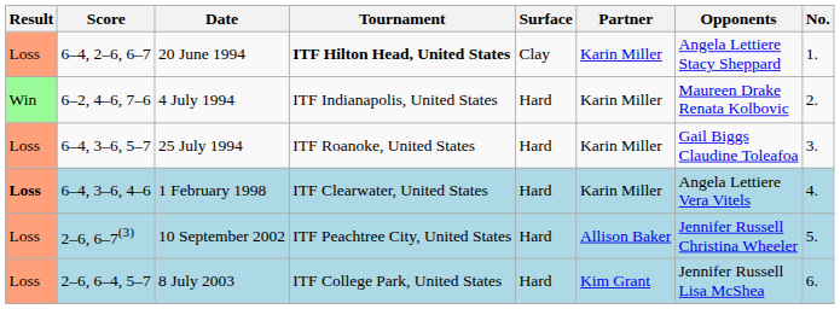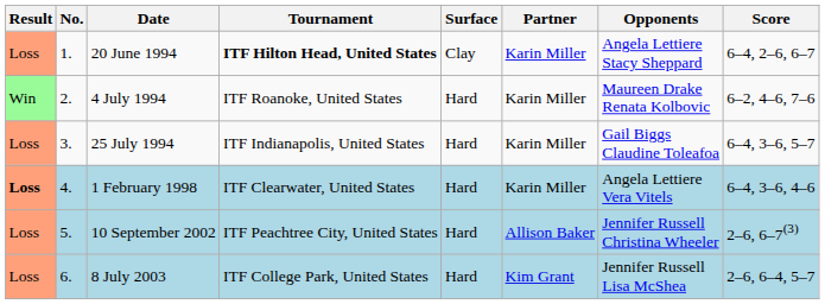 <table class="sortable wikitable" style="font-size:97%;">
 <tr>
 <th>Result</th>
-<th class="unsortable">Score</th>
+<th class="unsortable">No.</th>
 <th>Date</th>
 <th>Tournament</th>
 <th>Surface</th>
 <th>Partner</th>
 <th>Opponents</th>
-<th class="unsortable">No.</th>
+<th class="unsortable">Score</th>
 </tr>
 <tr>
 <td style="background:#ffa07a;">Loss</td>
-<td>6–4, 2–6, 6–7</td>
+<td>1.</td>
 <td>20 June 1994</td>
 <td><strong>ITF Hilton Head, United States</strong></td>
 <td>Clay</td>
 <td> <a href='#'>Karin Miller</a></td>
 <td> <a href='#'>Angela Lettiere</a> <br>  <a href='#'>Stacy Sheppard</a></td>
-<td>1.</td>
+<td>6–4, 2–6, 6–7</td>
 </tr>
 <tr>
 <td style="background:#98fb98;">Win</td>
+<td>2.</td>
+<td>4 July 1994</td>
+<td>ITF Roanoke, United States</td>
+<td>Hard</td>
+<td> Karin Miller</td>
+<td> <a href='#'>Maureen Drake</a> <br>  <a href='#'>Renata Kolbovic</a></td>
 <td>6–2, 4–6, 7–6</td>
-<td>4 July 1994</td>
+</tr>
+<tr>
+<td style="background:#ffa07a;">Loss</td>
+<td>3.</td>
+<td>25 July 1994</td>
 <td>ITF Indianapolis, United States</td>
 <td>Hard</td>
 <td> Karin Miller</td>
-<td> <a href='#'>Maureen Drake</a> <br>  <a href='#'>Renata Kolbovic</a></td>
-<td>2.</td>
-</tr>
-<tr>
-<td style="background:#ffa07a;">Loss</td>
+<td> <a href='#'>Gail Biggs</a> <br>  <a href='#'>Claudine Toleafoa</a></td>
 <td>6–4, 3–6, 5–7</td>
-<td>25 July 1994</td>
-<td>ITF Roanoke, United States</td>
-<td>Hard</td>
-<td> Karin Miller</td>
-<td> <a href='#'>Gail Biggs</a> <br>  <a href='#'>Claudine Toleafoa</a></td>
-<td>3.</td>
 </tr>
 <tr bgcolor=lightblue>
 <td style="background:#ffa07a;"><strong>Loss</strong></td>
-<td>6–4, 3–6, 4–6</td>
+<td>4.</td>
 <td>1 February 1998</td>
 <td>ITF Clearwater, United States</td>
 <td>Hard</td>
 <td> Karin Miller</td>
 <td> Angela Lettiere <br>  <a href='#'>Vera Vitels</a></td>
-<td>4.</td>
+<td>6–4, 3–6, 4–6</td>
 </tr>
 <tr style="background:lightblue;">
 <td style="background:#ffa07a;">Loss</td>
-<td>2–6, 6–7<sup>(3)</sup></td>
+<td>5.</td>
 <td>10 September 2002</td>
 <td>ITF Peachtree City, United States</td>
 <td>Hard</td>
 <td> <a href='#'>Allison Baker</a></td>
 <td> <a href='#'>Jennifer Russell</a> <br>  <a href='#'>Christina Wheeler</a></td>
-<td>5.</td>
+<td>2–6, 6–7<sup>(3)</sup></td>
 </tr>
 <tr style="background:lightblue;">
 <td style="background:#ffa07a;">Loss</td>
-<td>2–6, 6–4, 5–7</td>
+<td>6.</td>
 <td>8 July 2003</td>
 <td>ITF College Park, United States</td>
 <td>Hard</td>
 <td> <a href='#'>Kim Grant</a></td>
 <td> Jennifer Russell <br>  <a href='#'>Lisa McShea</a></td>
-<td>6.</td>
+<td>2–6, 6–4, 5–7</td>
 </tr>
 </table>
